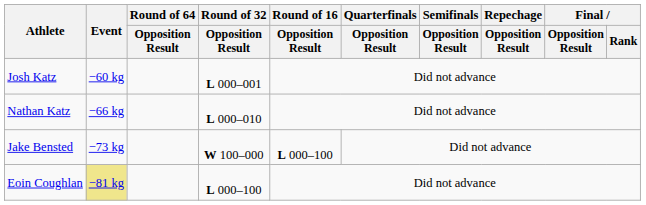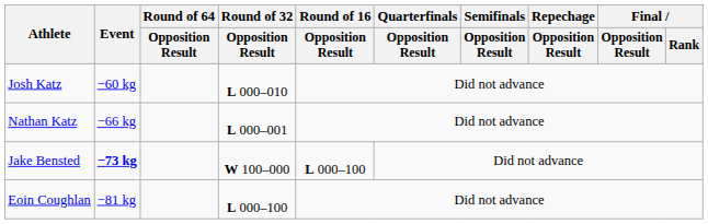 <table class="wikitable" style="font-size:90%">
 <tr>
 <th rowspan="2">Athlete</th>
 <th rowspan="2">Event</th>
 <th>Round of 64</th>
 <th>Round of 32</th>
 <th>Round of 16</th>
 <th>Quarterfinals</th>
 <th>Semifinals</th>
 <th>Repechage</th>
 <th colspan=2>Final / </th>
 </tr>
 <tr style="font-size:95%">
 <th>Opposition<br>Result</th>
 <th>Opposition<br>Result</th>
 <th>Opposition<br>Result</th>
 <th>Opposition<br>Result</th>
 <th>Opposition<br>Result</th>
 <th>Opposition<br>Result</th>
 <th>Opposition<br>Result</th>
 <th>Rank</th>
 </tr>
 <tr align=center>
 <td align=left><a href='#'>Josh Katz</a></td>
 <td align=left><a href='#'>−60 kg</a></td>
 <td></td>
-<td><br><strong>L</strong> 000–001</td>
+<td><br><strong>L</strong> 000–010</td>
 <td colspan=6>Did not advance</td>
 </tr>
 <tr align=center>
 <td align=left><a href='#'>Nathan Katz</a></td>
 <td align=left><a href='#'>−66 kg</a></td>
 <td></td>
-<td><br><strong>L</strong> 000–010</td>
+<td><br><strong>L</strong> 000–001</td>
 <td colspan=6>Did not advance</td>
 </tr>
 <tr align=center>
 <td align=left><a href='#'>Jake Bensted</a></td>
-<td align=left><a href='#'>−73 kg</a></td>
+<td align=left><strong><a href='#'>−73 kg</a></strong></td>
 <td></td>
 <td><br><strong>W</strong> 100–000</td>
 <td><br><strong>L</strong> 000–100</td>
 <td colspan=5>Did not advance</td>
 </tr>
 <tr align=center>
 <td align=left><a href='#'>Eoin Coughlan</a></td>
-<td align=left style="background: khaki;"><a href='#'>−81 kg</a></td>
+<td align=left><a href='#'>−81 kg</a></td>
 <td></td>
 <td><br><strong>L</strong> 000–100</td>
 <td colspan=6>Did not advance</td>
 </tr>
 </table>
